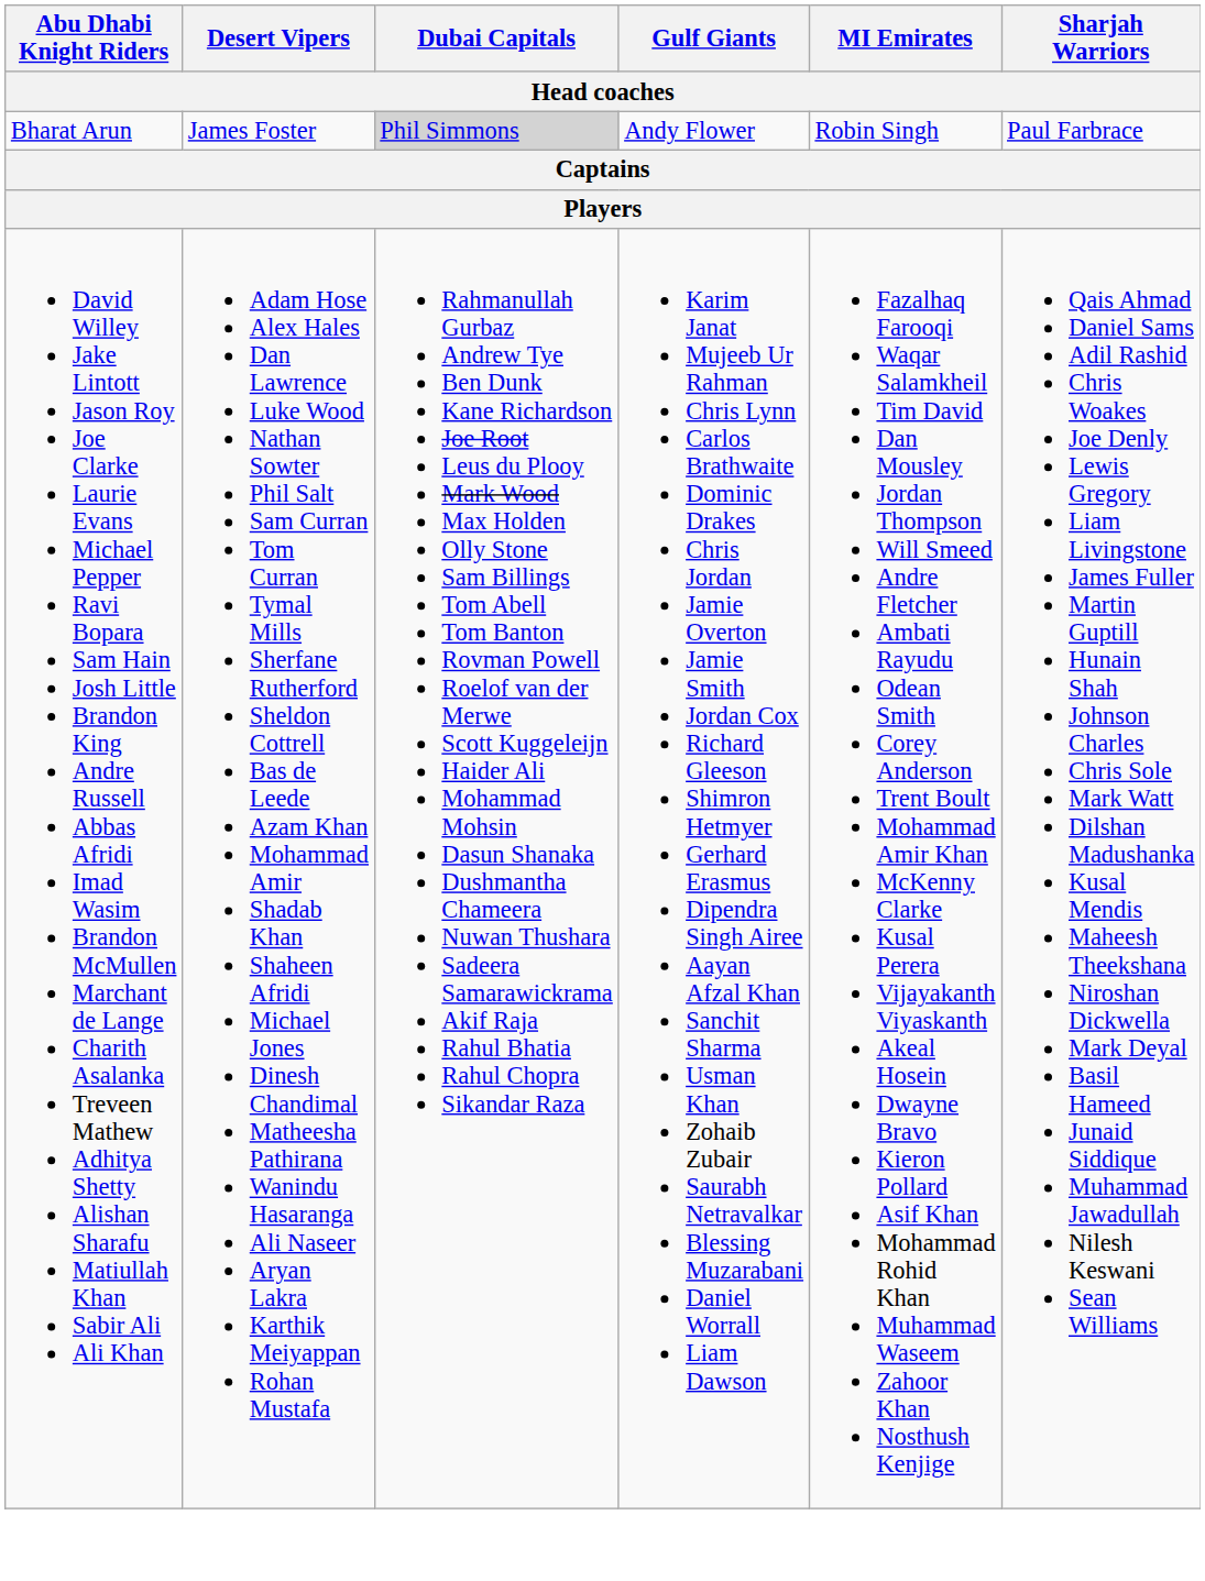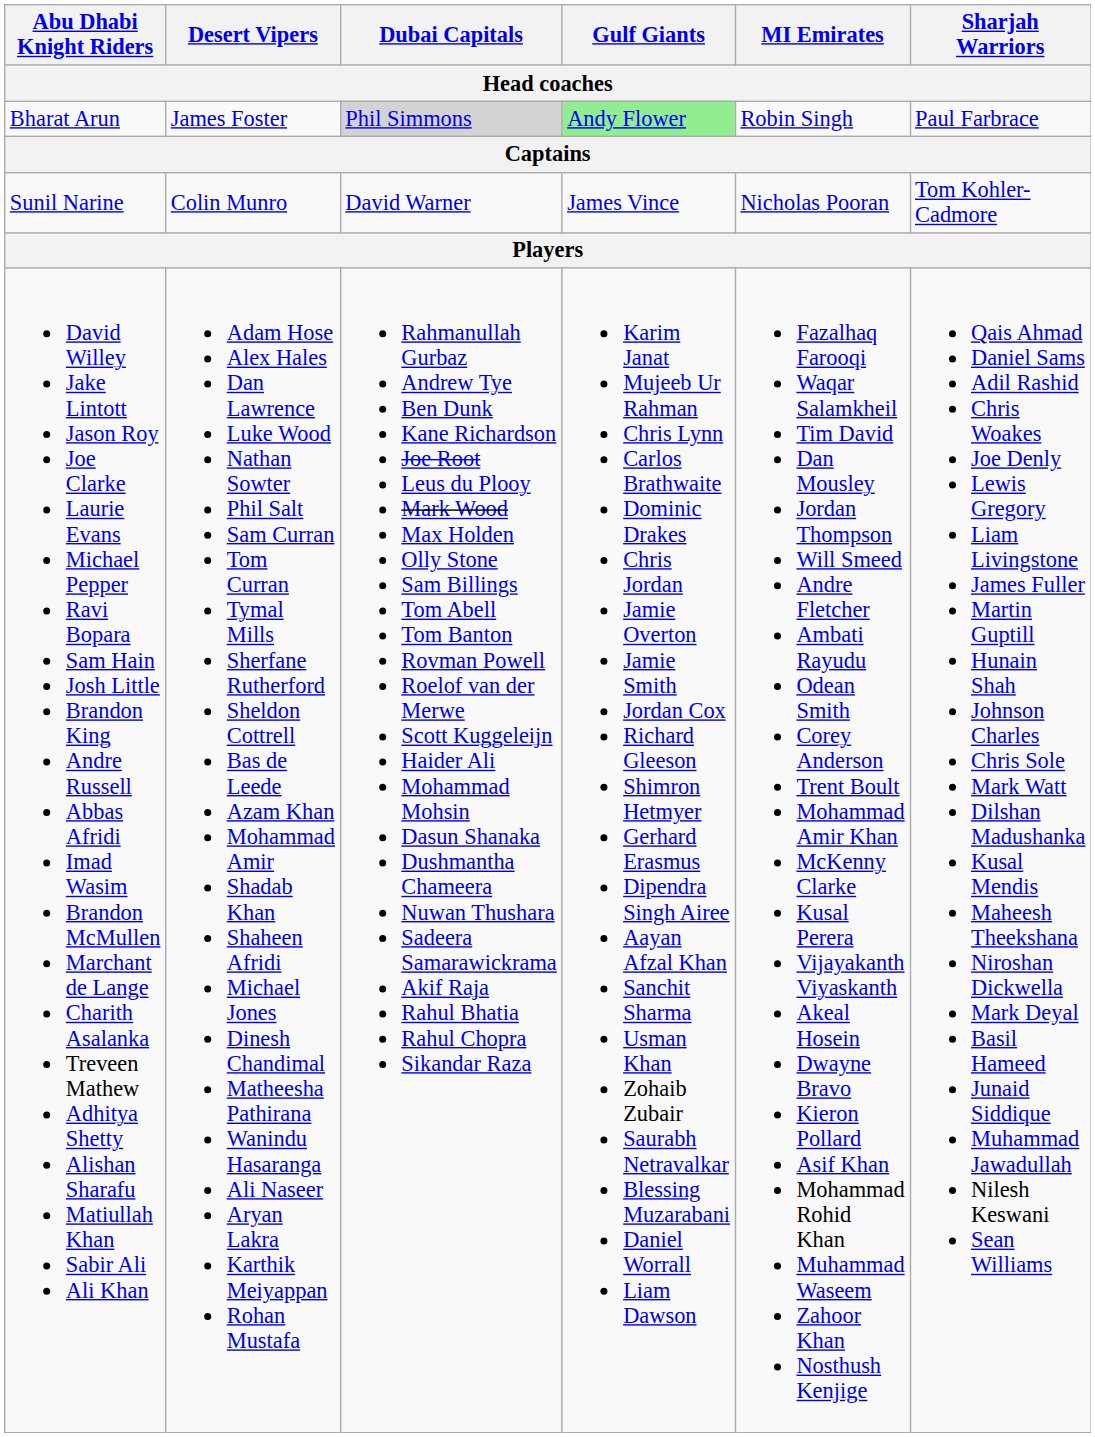 <table class="wikitable"">
 <tr>
 <th><a href='#'>Abu Dhabi Knight Riders</a></th>
 <th><a href='#'>Desert Vipers</a></th>
 <th><a href='#'>Dubai Capitals</a></th>
 <th><a href='#'>Gulf Giants</a></th>
 <th><a href='#'>MI Emirates</a></th>
 <th><a href='#'>Sharjah Warriors</a></th>
 </tr>
 <tr>
 <th colspan=6>Head coaches</th>
 </tr>
 <tr>
 <td><a href='#'>Bharat Arun</a></td>
 <td><a href='#'>James Foster</a></td>
 <td style="background: lightgrey;"><a href='#'>Phil Simmons</a></td>
-<td><a href='#'>Andy Flower</a></td>
+<td style="background: lightgreen;"><a href='#'>Andy Flower</a></td>
 <td><a href='#'>Robin Singh</a></td>
 <td><a href='#'>Paul Farbrace</a></td>
 </tr>
 <tr>
 <th colspan=6>Captains</th>
+</tr>
+<tr>
+<td><a href='#'>Sunil Narine</a></td>
+<td><a href='#'>Colin Munro</a></td>
+<td><a href='#'>David Warner</a></td>
+<td><a href='#'>James Vince</a></td>
+<td><a href='#'>Nicholas Pooran</a></td>
+<td><a href='#'>Tom Kohler-Cadmore</a></td>
 </tr>
 <tr>
 <th colspan=6>Players</th>
 </tr>
 <tr>
 <td valign="top"><br><ul><li><a href='#'>David Willey</a></li><li><a href='#'>Jake Lintott</a></li><li><a href='#'>Jason Roy</a></li><li><a href='#'>Joe Clarke</a></li><li><a href='#'>Laurie Evans</a></li><li><a href='#'>Michael Pepper</a></li><li><a href='#'>Ravi Bopara</a></li><li><a href='#'>Sam Hain</a></li><li><a href='#'>Josh Little</a></li><li><a href='#'>Brandon King</a></li><li><a href='#'>Andre Russell</a></li><li><a href='#'>Abbas Afridi</a></li><li><a href='#'>Imad Wasim</a></li><li><a href='#'>Brandon McMullen</a></li><li><a href='#'>Marchant de Lange</a></li><li><a href='#'>Charith Asalanka</a></li><li>Treveen Mathew</li><li><a href='#'>Adhitya Shetty</a></li><li><a href='#'>Alishan Sharafu</a></li><li><a href='#'>Matiullah Khan</a></li><li><a href='#'>Sabir Ali</a></li><li><a href='#'>Ali Khan</a></li></ul></td>
 <td valign="top"><br><ul><li><a href='#'>Adam Hose</a></li><li><a href='#'>Alex Hales</a></li><li><a href='#'>Dan Lawrence</a></li><li><a href='#'>Luke Wood</a></li><li><a href='#'>Nathan Sowter</a></li><li><a href='#'>Phil Salt</a></li><li><a href='#'>Sam Curran</a></li><li><a href='#'>Tom Curran</a></li><li><a href='#'>Tymal Mills</a></li><li><a href='#'>Sherfane Rutherford</a></li><li><a href='#'>Sheldon Cottrell</a></li><li><a href='#'>Bas de Leede</a></li><li><a href='#'>Azam Khan</a></li><li><a href='#'>Mohammad Amir</a></li><li><a href='#'>Shadab Khan</a></li><li><a href='#'>Shaheen Afridi</a></li><li><a href='#'>Michael Jones</a></li><li><a href='#'>Dinesh Chandimal</a></li><li><a href='#'>Matheesha Pathirana</a></li><li><a href='#'>Wanindu Hasaranga</a></li><li><a href='#'>Ali Naseer</a></li><li><a href='#'>Aryan Lakra</a></li><li><a href='#'>Karthik Meiyappan</a></li><li><a href='#'>Rohan Mustafa</a></li></ul></td>
 <td valign="top"><br><ul><li><a href='#'>Rahmanullah Gurbaz</a></li><li><a href='#'>Andrew Tye</a></li><li><a href='#'>Ben Dunk</a></li><li><a href='#'>Kane Richardson</a></li><li><a href='#'><s>Joe Root</s></a></li><li><a href='#'>Leus du Plooy</a></li><li><s><a href='#'>Mark Wood</a></s></li><li><a href='#'>Max Holden</a></li><li><a href='#'>Olly Stone</a></li><li><a href='#'>Sam Billings</a></li><li><a href='#'>Tom Abell</a></li><li><a href='#'>Tom Banton</a></li><li><a href='#'>Rovman Powell</a></li><li><a href='#'>Roelof van der Merwe</a></li><li><a href='#'>Scott Kuggeleijn</a></li><li><a href='#'>Haider Ali</a></li><li><a href='#'>Mohammad Mohsin</a></li><li><a href='#'>Dasun Shanaka</a></li><li><a href='#'>Dushmantha Chameera</a></li><li><a href='#'>Nuwan Thushara</a></li><li><a href='#'>Sadeera Samarawickrama</a></li><li><a href='#'>Akif Raja</a></li><li><a href='#'>Rahul Bhatia</a></li><li><a href='#'>Rahul Chopra</a></li><li><a href='#'>Sikandar Raza</a></li></ul></td>
 <td valign="top"><br><ul><li><a href='#'>Karim Janat</a></li><li><a href='#'>Mujeeb Ur Rahman</a></li><li><a href='#'>Chris Lynn</a></li><li><a href='#'>Carlos Brathwaite</a></li><li><a href='#'>Dominic Drakes</a></li><li><a href='#'>Chris Jordan</a></li><li><a href='#'>Jamie Overton</a></li><li><a href='#'>Jamie Smith</a></li><li><a href='#'>Jordan Cox</a></li><li><a href='#'>Richard Gleeson</a></li><li><a href='#'>Shimron Hetmyer</a></li><li><a href='#'>Gerhard Erasmus</a></li><li><a href='#'>Dipendra Singh Airee</a></li><li><a href='#'>Aayan Afzal Khan</a></li><li><a href='#'>Sanchit Sharma</a></li><li><a href='#'>Usman Khan</a></li><li>Zohaib Zubair</li><li><a href='#'>Saurabh Netravalkar</a></li><li><a href='#'>Blessing Muzarabani</a></li><li><a href='#'>Daniel Worrall</a></li><li><a href='#'>Liam Dawson</a></li></ul></td>
 <td valign="top"><br><ul><li><a href='#'>Fazalhaq Farooqi</a></li><li><a href='#'>Waqar Salamkheil</a></li><li><a href='#'>Tim David</a></li><li><a href='#'>Dan Mousley</a></li><li><a href='#'>Jordan Thompson</a></li><li><a href='#'>Will Smeed</a></li><li><a href='#'>Andre Fletcher</a></li><li><a href='#'>Ambati Rayudu</a></li><li><a href='#'>Odean Smith</a></li><li><a href='#'>Corey Anderson</a></li><li><a href='#'>Trent Boult</a></li><li><a href='#'>Mohammad Amir Khan</a></li><li><a href='#'>McKenny Clarke</a></li><li><a href='#'>Kusal Perera</a></li><li><a href='#'>Vijayakanth Viyaskanth</a></li><li><a href='#'>Akeal Hosein</a></li><li><a href='#'>Dwayne Bravo</a></li><li><a href='#'>Kieron Pollard</a></li><li><a href='#'>Asif Khan</a></li><li>Mohammad Rohid Khan</li><li><a href='#'>Muhammad Waseem</a></li><li><a href='#'>Zahoor Khan</a></li><li><a href='#'>Nosthush Kenjige</a></li></ul></td>
 <td valign="top"><br><ul><li><a href='#'>Qais Ahmad</a></li><li><a href='#'>Daniel Sams</a></li><li><a href='#'>Adil Rashid</a></li><li><a href='#'>Chris Woakes</a></li><li><a href='#'>Joe Denly</a></li><li><a href='#'>Lewis Gregory</a></li><li><a href='#'>Liam Livingstone</a></li><li><a href='#'>James Fuller</a></li><li><a href='#'>Martin Guptill</a></li><li><a href='#'>Hunain Shah</a></li><li><a href='#'>Johnson Charles</a></li><li><a href='#'>Chris Sole</a></li><li><a href='#'>Mark Watt</a></li><li><a href='#'>Dilshan Madushanka</a></li><li><a href='#'>Kusal Mendis</a></li><li><a href='#'>Maheesh Theekshana</a></li><li><a href='#'>Niroshan Dickwella</a></li><li><a href='#'>Mark Deyal</a></li><li><a href='#'>Basil Hameed</a></li><li><a href='#'>Junaid Siddique</a></li><li><a href='#'>Muhammad Jawadullah</a></li><li>Nilesh Keswani</li><li><a href='#'>Sean Williams</a></li></ul></td>
 </tr>
 </table>
